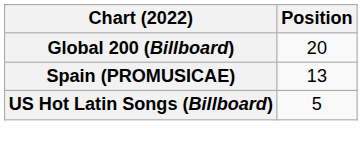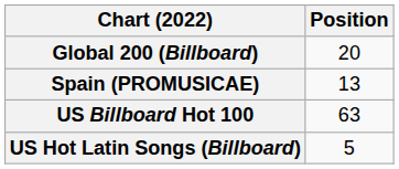 <table class="wikitable sortable plainrowheaders" style="text-align:center">
 <tr>
 <th scope="col">Chart (2022)</th>
 <th scope="col">Position</th>
 </tr>
 <tr>
 <th scope="row">Global 200 (<em>Billboard</em>)</th>
 <td>20</td>
 </tr>
 <tr>
 <th scope="row">Spain (PROMUSICAE)</th>
 <td>13</td>
 </tr>
 <tr>
+<th scope="row">US <em>Billboard</em> Hot 100</th>
+<td>63</td>
+</tr>
+<tr>
 <th scope="row">US Hot Latin Songs (<em>Billboard</em>)</th>
 <td>5</td>
 </tr>
 </table>
